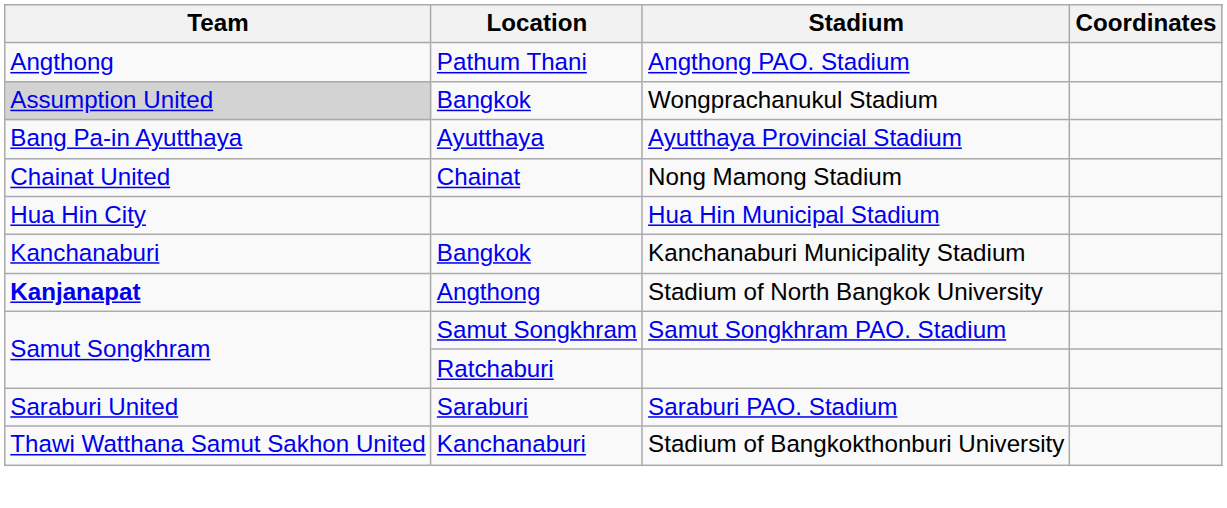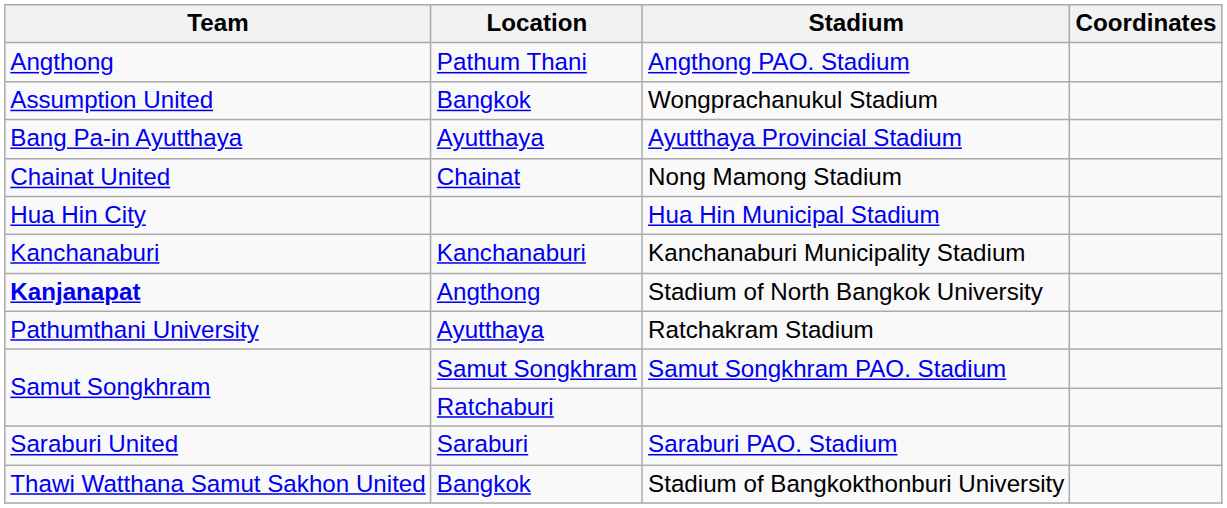 <table class="wikitable sortable">
 <tr>
 <th>Team</th>
 <th>Location</th>
 <th>Stadium</th>
 <th>Coordinates</th>
 </tr>
 <tr>
 <td><a href='#'>Angthong</a></td>
 <td><a href='#'>Pathum Thani</a> </td>
 <td><a href='#'>Angthong PAO. Stadium</a></td>
 <td></td>
 </tr>
 <tr>
-<td style="background: lightgrey;"><a href='#'>Assumption United</a></td>
+<td><a href='#'>Assumption United</a></td>
 <td><a href='#'>Bangkok</a> </td>
 <td>Wongprachanukul Stadium</td>
 <td></td>
 </tr>
 <tr>
 <td><a href='#'>Bang Pa-in Ayutthaya</a></td>
 <td><a href='#'>Ayutthaya</a> </td>
 <td><a href='#'>Ayutthaya Provincial Stadium</a></td>
 <td></td>
 </tr>
 <tr>
 <td><a href='#'>Chainat United</a></td>
 <td><a href='#'>Chainat</a> </td>
 <td>Nong Mamong Stadium</td>
 <td></td>
 </tr>
 <tr>
 <td><a href='#'>Hua Hin City</a></td>
 <td></td>
 <td><a href='#'>Hua Hin Municipal Stadium</a></td>
 <td></td>
 </tr>
 <tr>
 <td><a href='#'>Kanchanaburi</a></td>
-<td><a href='#'>Bangkok</a> </td>
+<td><a href='#'>Kanchanaburi</a> </td>
 <td>Kanchanaburi Municipality Stadium</td>
 <td></td>
 </tr>
 <tr>
 <td><strong><a href='#'>Kanjanapat</a></strong></td>
 <td><a href='#'>Angthong</a> </td>
 <td>Stadium of North Bangkok University</td>
+<td></td>
+</tr>
+<tr>
+<td><a href='#'>Pathumthani University</a></td>
+<td><a href='#'>Ayutthaya</a> </td>
+<td>Ratchakram Stadium</td>
 <td></td>
 </tr>
 <tr>
 <td rowspan="2"><a href='#'>Samut Songkhram</a></td>
 <td><a href='#'>Samut Songkhram</a> </td>
 <td><a href='#'>Samut Songkhram PAO. Stadium</a></td>
 <td></td>
 </tr>
 <tr>
 <td><a href='#'>Ratchaburi</a> </td>
 <td></td>
 <td></td>
 </tr>
 <tr>
 <td><a href='#'>Saraburi United</a></td>
 <td><a href='#'>Saraburi</a> </td>
 <td><a href='#'>Saraburi PAO. Stadium</a></td>
 <td></td>
 </tr>
 <tr>
 <td><a href='#'>Thawi Watthana Samut Sakhon United</a></td>
-<td><a href='#'>Kanchanaburi</a> </td>
+<td><a href='#'>Bangkok</a> </td>
 <td>Stadium of Bangkokthonburi University</td>
 <td></td>
 </tr>
 </table>
